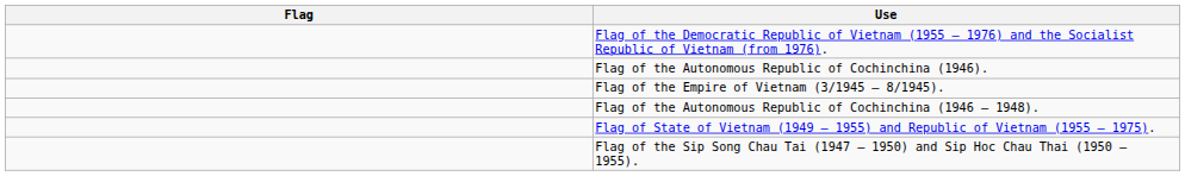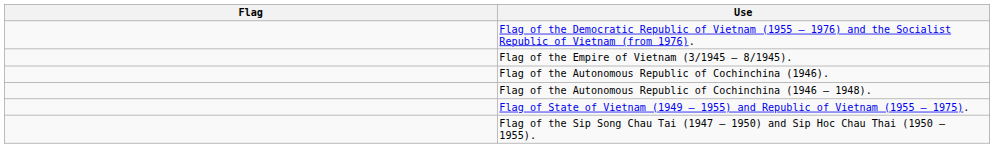 <table class="wikitable" style="width:100%">
 <tr>
 <th width="500px">Flag</th>
 <th width="500">Use</th>
 </tr>
 <tr>
 <td></td>
 <td><a href='#'>Flag of the Democratic Republic of Vietnam (1955 – 1976) and the Socialist Republic of Vietnam (from 1976)</a>.</td>
 </tr>
 <tr>
 <td></td>
-<td>Flag of the Autonomous Republic of Cochinchina (1946).</td>
+<td>Flag of the Empire of Vietnam (3/1945 – 8/1945).</td>
 </tr>
 <tr>
 <td></td>
-<td>Flag of the Empire of Vietnam (3/1945 – 8/1945).</td>
+<td>Flag of the Autonomous Republic of Cochinchina (1946).</td>
 </tr>
 <tr>
 <td></td>
 <td>Flag of the Autonomous Republic of Cochinchina (1946 – 1948).</td>
 </tr>
 <tr>
 <td></td>
 <td><a href='#'>Flag of State of Vietnam (1949 – 1955) and Republic of Vietnam (1955 – 1975)</a>.</td>
 </tr>
 <tr>
 <td></td>
 <td>Flag of the Sip Song Chau Tai (1947 – 1950) and Sip Hoc Chau Thai (1950 – 1955).</td>
 </tr>
 </table>
